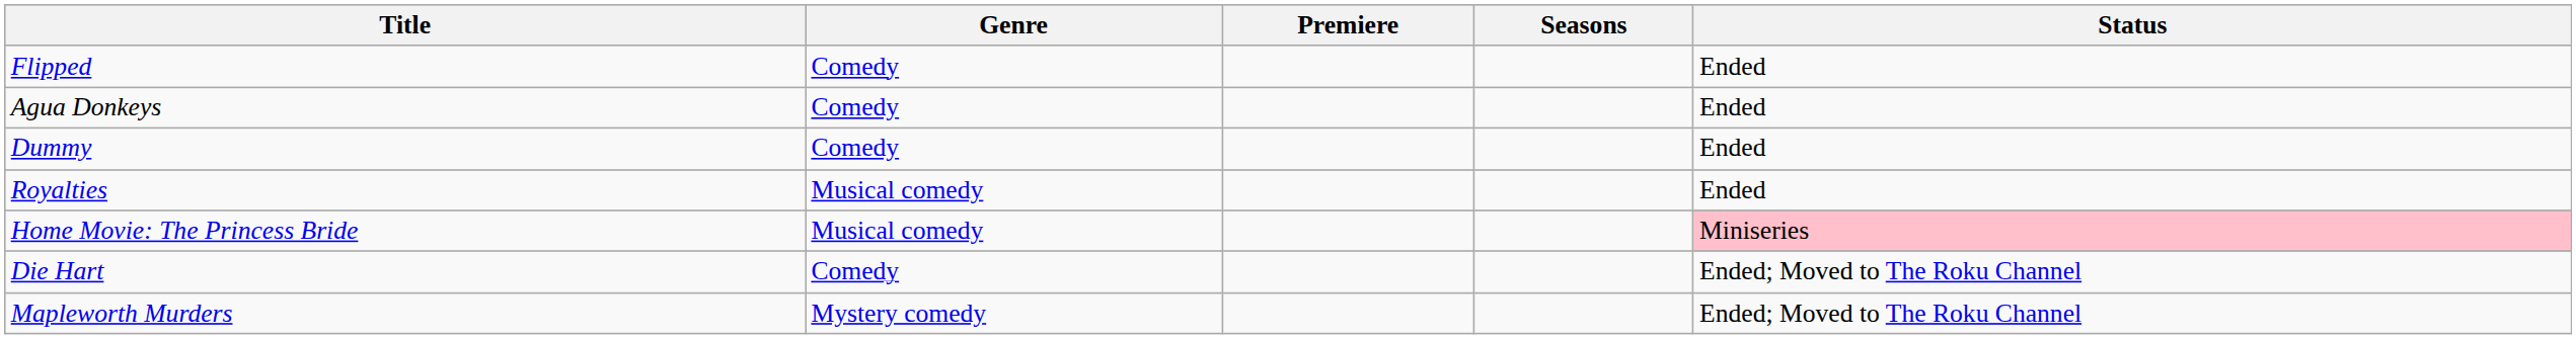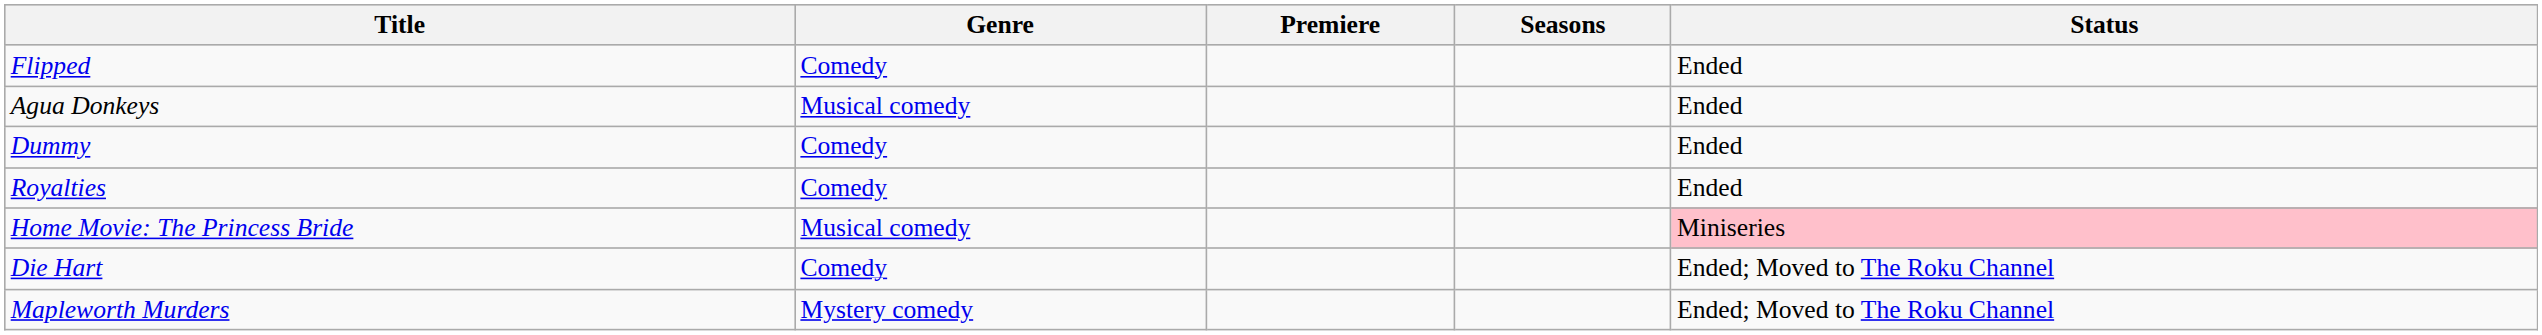 <table class="wikitable sortable" style="width:100%;">
 <tr>
 <th>Title</th>
 <th>Genre</th>
 <th>Premiere</th>
 <th>Seasons</th>
 <th>Status</th>
 </tr>
 <tr>
 <td><em><a href='#'>Flipped</a></em></td>
 <td><a href='#'>Comedy</a></td>
 <td></td>
 <td></td>
 <td>Ended</td>
 </tr>
 <tr>
 <td><em>Agua Donkeys</em></td>
-<td><a href='#'>Comedy</a></td>
+<td><a href='#'>Musical comedy</a></td>
 <td></td>
 <td></td>
 <td>Ended</td>
 </tr>
 <tr>
 <td><em><a href='#'>Dummy</a></em></td>
 <td><a href='#'>Comedy</a></td>
 <td></td>
 <td></td>
 <td>Ended</td>
 </tr>
 <tr>
 <td><em><a href='#'>Royalties</a></em></td>
-<td><a href='#'>Musical comedy</a></td>
+<td><a href='#'>Comedy</a></td>
 <td></td>
 <td></td>
 <td>Ended</td>
 </tr>
 <tr>
 <td><em><a href='#'>Home Movie: The Princess Bride</a></em></td>
 <td><a href='#'>Musical comedy</a></td>
 <td></td>
 <td></td>
 <td style="background: pink;">Miniseries</td>
 </tr>
 <tr>
 <td><em><a href='#'>Die Hart</a></em></td>
 <td><a href='#'>Comedy</a></td>
 <td></td>
 <td></td>
 <td>Ended; Moved to <a href='#'>The Roku Channel</a></td>
 </tr>
 <tr>
 <td><em><a href='#'>Mapleworth Murders</a></em></td>
 <td><a href='#'>Mystery comedy</a></td>
 <td></td>
 <td></td>
 <td>Ended; Moved to <a href='#'>The Roku Channel</a></td>
 </tr>
 </table>
